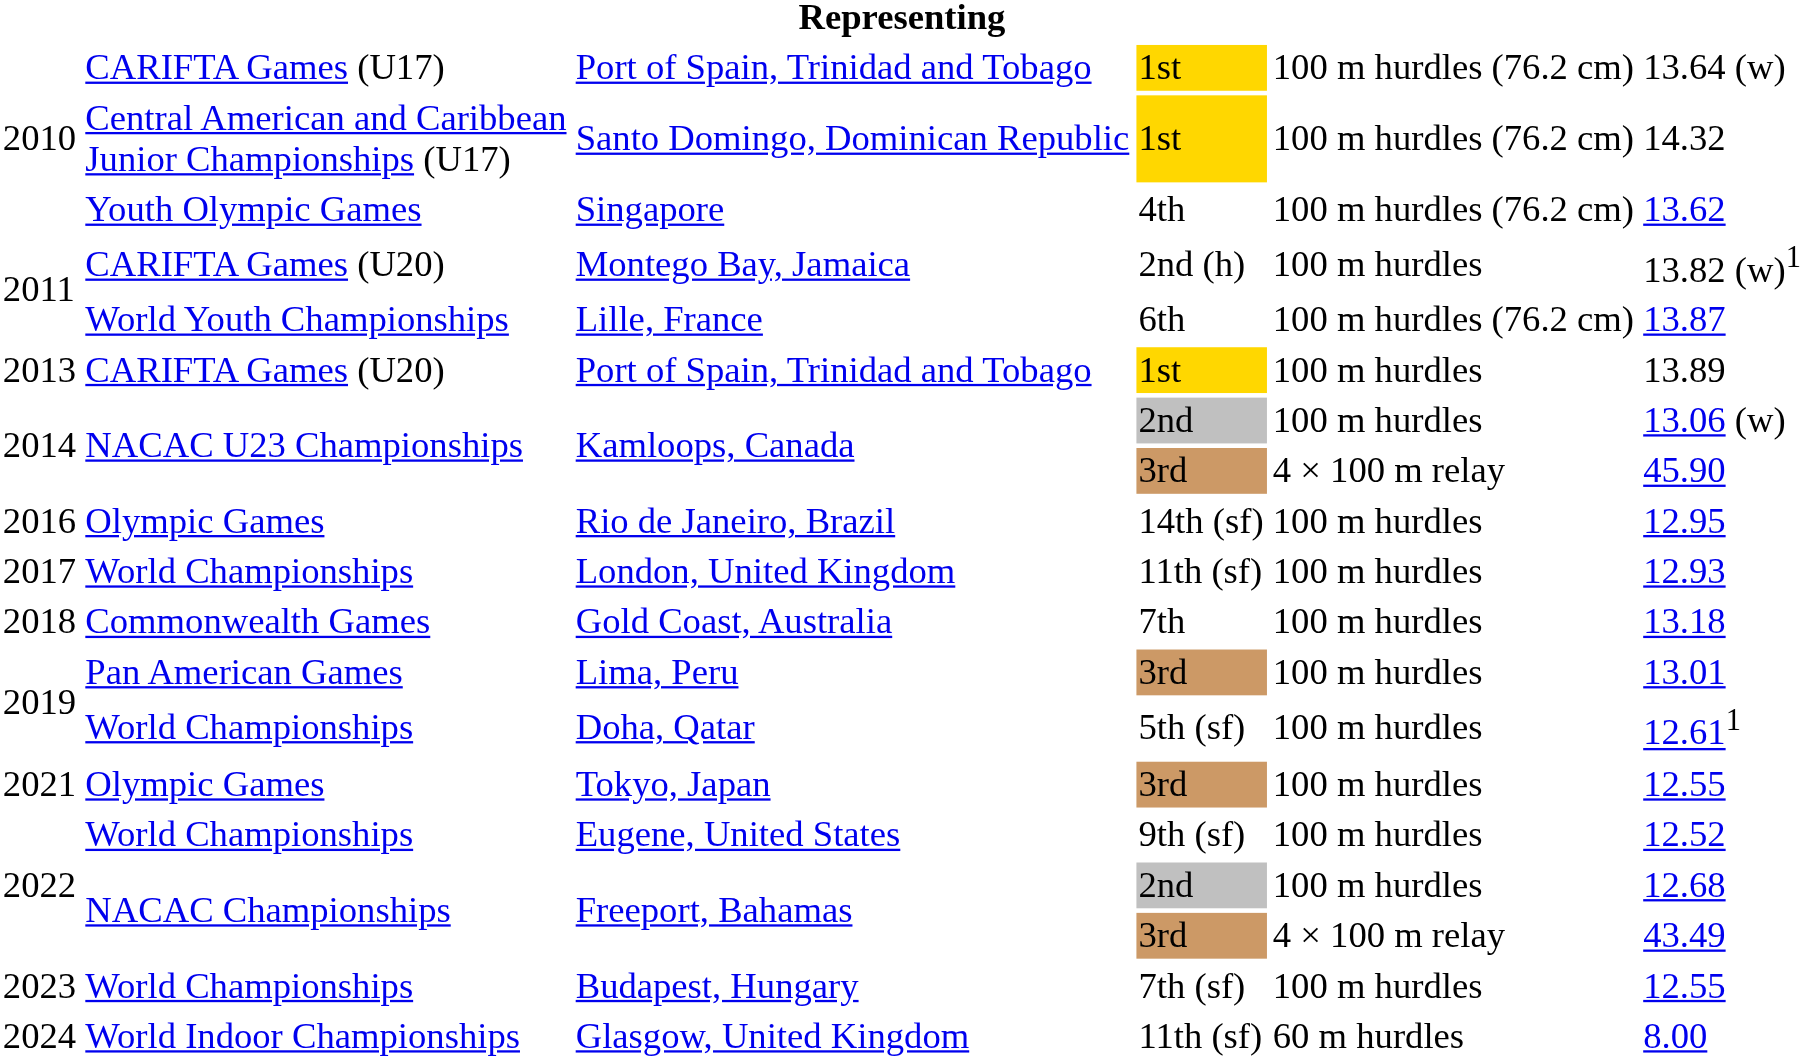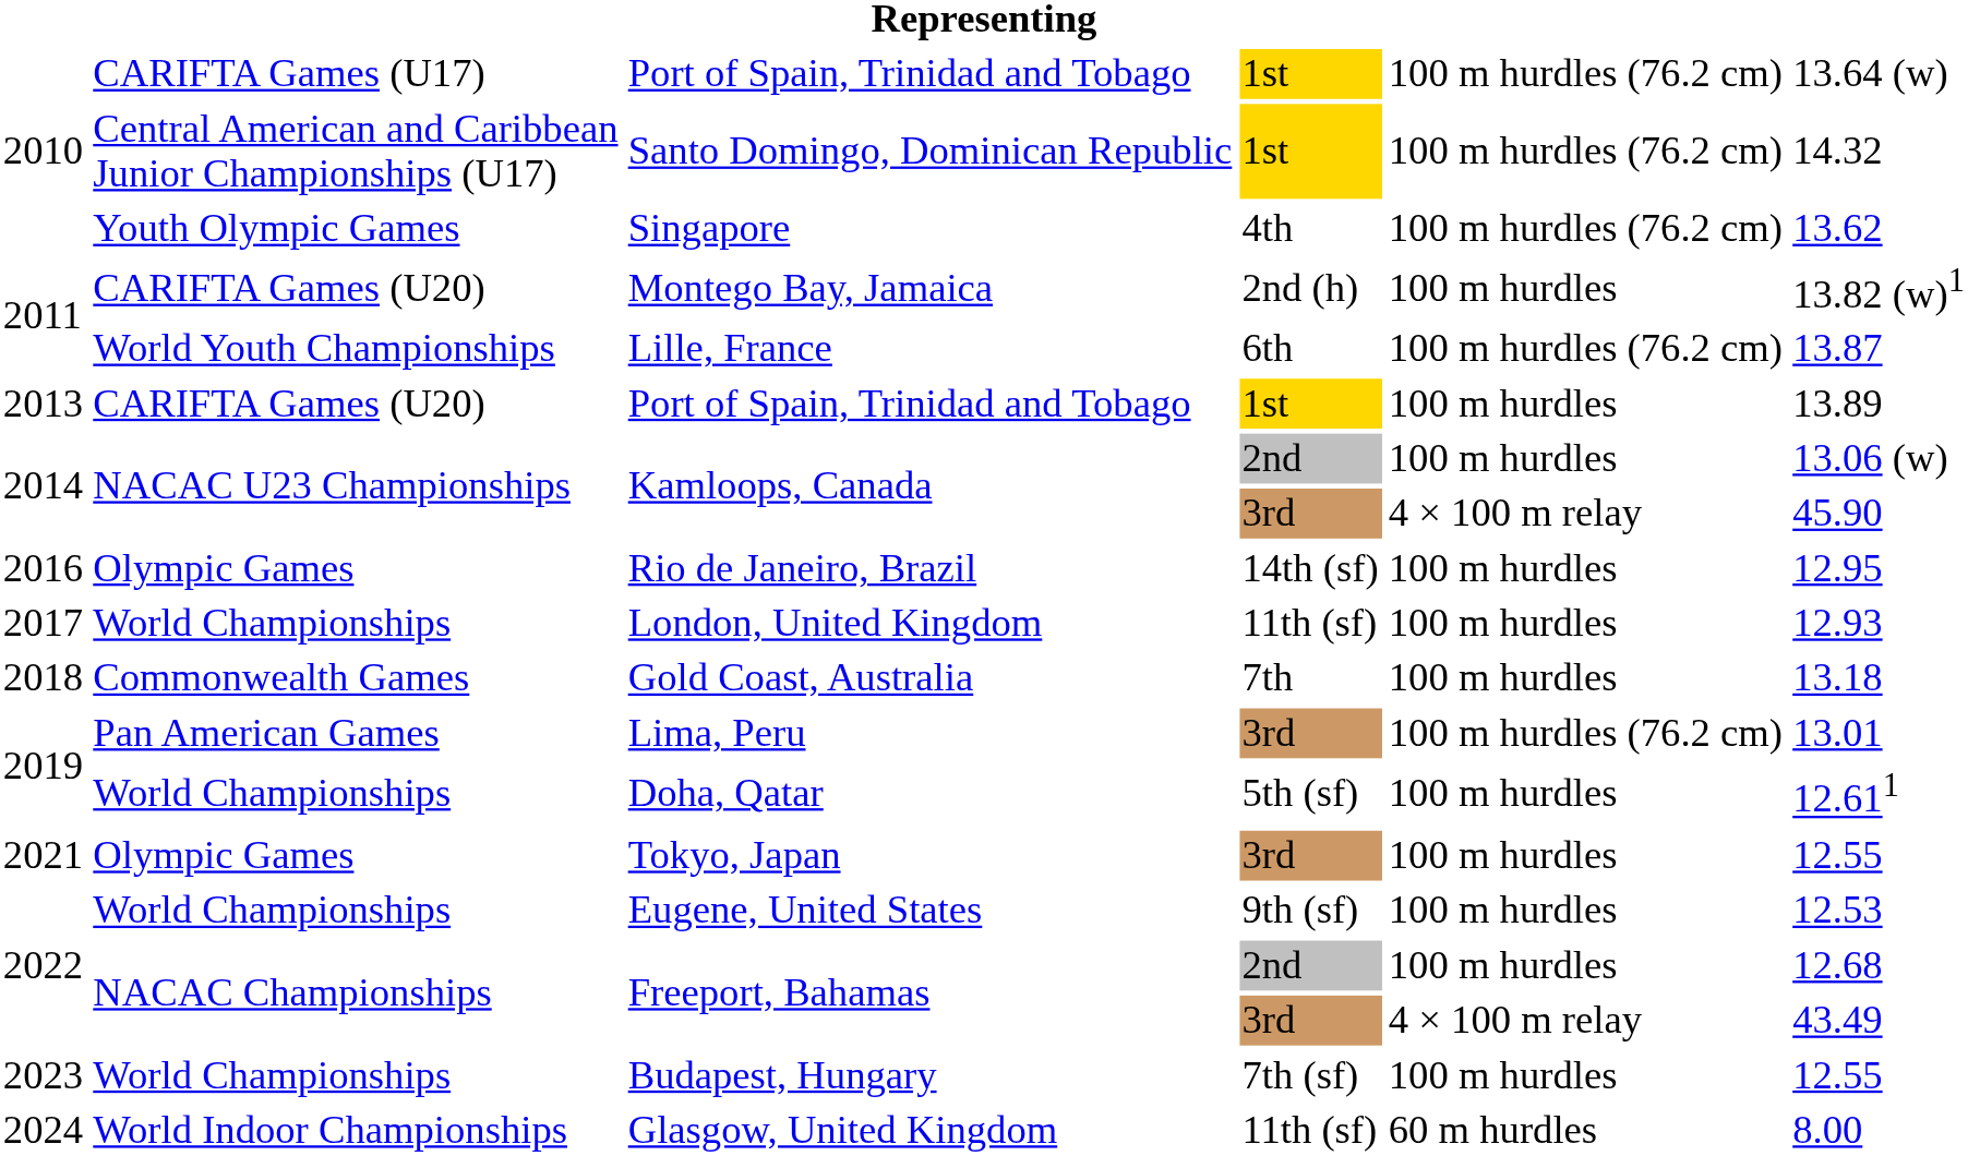 <table>
 <tr>
 <th colspan="6">Representing </th>
 </tr>
 <tr>
 <td rowspan=3>2010</td>
 <td><a href='#'>CARIFTA Games</a> (U17)</td>
 <td><a href='#'>Port of Spain, Trinidad and Tobago</a></td>
 <td bgcolor=gold>1st</td>
 <td>100 m hurdles (76.2 cm)</td>
 <td>13.64 (w)</td>
 </tr>
 <tr>
 <td><a href='#'>Central American and Caribbean<br>Junior Championships</a> (U17)</td>
 <td><a href='#'>Santo Domingo, Dominican Republic</a></td>
 <td bgcolor=gold>1st</td>
 <td>100 m hurdles (76.2 cm)</td>
 <td>14.32</td>
 </tr>
 <tr>
 <td><a href='#'>Youth Olympic Games</a></td>
 <td><a href='#'>Singapore</a></td>
 <td>4th</td>
 <td>100 m hurdles (76.2 cm)</td>
 <td><a href='#'>13.62</a></td>
 </tr>
 <tr>
 <td rowspan=2>2011</td>
 <td><a href='#'>CARIFTA Games</a> (U20)</td>
 <td><a href='#'>Montego Bay, Jamaica</a></td>
 <td>2nd (h)</td>
 <td>100 m hurdles</td>
 <td>13.82 (w)<sup>1</sup></td>
 </tr>
 <tr>
 <td><a href='#'>World Youth Championships</a></td>
 <td><a href='#'>Lille, France</a></td>
 <td>6th</td>
 <td>100 m hurdles (76.2 cm)</td>
 <td><a href='#'>13.87</a></td>
 </tr>
 <tr>
 <td>2013</td>
 <td><a href='#'>CARIFTA Games</a> (U20)</td>
 <td><a href='#'>Port of Spain, Trinidad and Tobago</a></td>
 <td bgcolor=gold>1st</td>
 <td>100 m hurdles</td>
 <td>13.89</td>
 </tr>
 <tr>
 <td rowspan=2>2014</td>
 <td rowspan=2><a href='#'>NACAC U23 Championships</a></td>
 <td rowspan=2><a href='#'>Kamloops, Canada</a></td>
 <td bgcolor=silver>2nd</td>
 <td>100 m hurdles</td>
 <td><a href='#'>13.06</a> (w)</td>
 </tr>
 <tr>
 <td bgcolor=cc9966>3rd</td>
 <td>4 × 100 m relay</td>
 <td><a href='#'>45.90</a></td>
 </tr>
 <tr>
 <td>2016</td>
 <td><a href='#'>Olympic Games</a></td>
 <td><a href='#'>Rio de Janeiro, Brazil</a></td>
 <td>14th (sf)</td>
 <td>100 m hurdles</td>
 <td><a href='#'>12.95</a></td>
 </tr>
 <tr>
 <td>2017</td>
 <td><a href='#'>World Championships</a></td>
 <td><a href='#'>London, United Kingdom</a></td>
 <td>11th (sf)</td>
 <td>100 m hurdles</td>
 <td><a href='#'>12.93</a></td>
 </tr>
 <tr>
 <td>2018</td>
 <td><a href='#'>Commonwealth Games</a></td>
 <td><a href='#'>Gold Coast, Australia</a></td>
 <td>7th</td>
 <td>100 m hurdles</td>
 <td><a href='#'>13.18</a></td>
 </tr>
 <tr>
 <td rowspan=2>2019</td>
 <td><a href='#'>Pan American Games</a></td>
 <td><a href='#'>Lima, Peru</a></td>
 <td bgcolor=cc9966>3rd</td>
-<td>100 m hurdles</td>
+<td>100 m hurdles (76.2 cm)</td>
 <td><a href='#'>13.01</a></td>
 </tr>
 <tr>
 <td><a href='#'>World Championships</a></td>
 <td><a href='#'>Doha, Qatar</a></td>
 <td>5th (sf)</td>
 <td>100 m hurdles</td>
 <td><a href='#'>12.61</a><sup>1</sup></td>
 </tr>
 <tr>
 <td>2021</td>
 <td><a href='#'>Olympic Games</a></td>
 <td><a href='#'>Tokyo, Japan</a></td>
 <td bgcolor=cc9966>3rd</td>
 <td>100 m hurdles</td>
 <td><a href='#'>12.55</a></td>
 </tr>
 <tr>
 <td rowspan=3>2022</td>
 <td><a href='#'>World Championships</a></td>
 <td><a href='#'>Eugene, United States</a></td>
 <td>9th (sf)</td>
 <td>100 m hurdles</td>
-<td><a href='#'>12.52</a></td>
+<td><a href='#'>12.53</a></td>
 </tr>
 <tr>
 <td rowspan=2><a href='#'>NACAC Championships</a></td>
 <td rowspan=2><a href='#'>Freeport, Bahamas</a></td>
 <td bgcolor=silver>2nd</td>
 <td>100 m hurdles</td>
 <td><a href='#'>12.68</a></td>
 </tr>
 <tr>
 <td bgcolor=cc9966>3rd</td>
 <td>4 × 100 m relay</td>
 <td><a href='#'>43.49</a></td>
 </tr>
 <tr>
 <td>2023</td>
 <td><a href='#'>World Championships</a></td>
 <td><a href='#'>Budapest, Hungary</a></td>
 <td>7th (sf)</td>
 <td>100 m hurdles</td>
 <td><a href='#'>12.55</a></td>
 </tr>
 <tr>
 <td>2024</td>
 <td><a href='#'>World Indoor Championships</a></td>
 <td><a href='#'>Glasgow, United Kingdom</a></td>
 <td>11th (sf)</td>
 <td>60 m hurdles</td>
 <td><a href='#'>8.00</a></td>
 </tr>
 </table>
